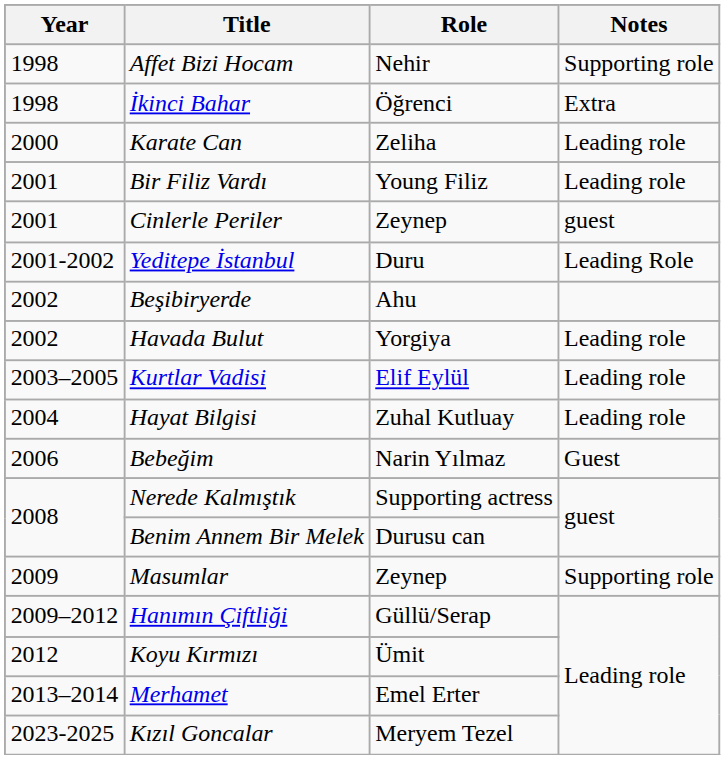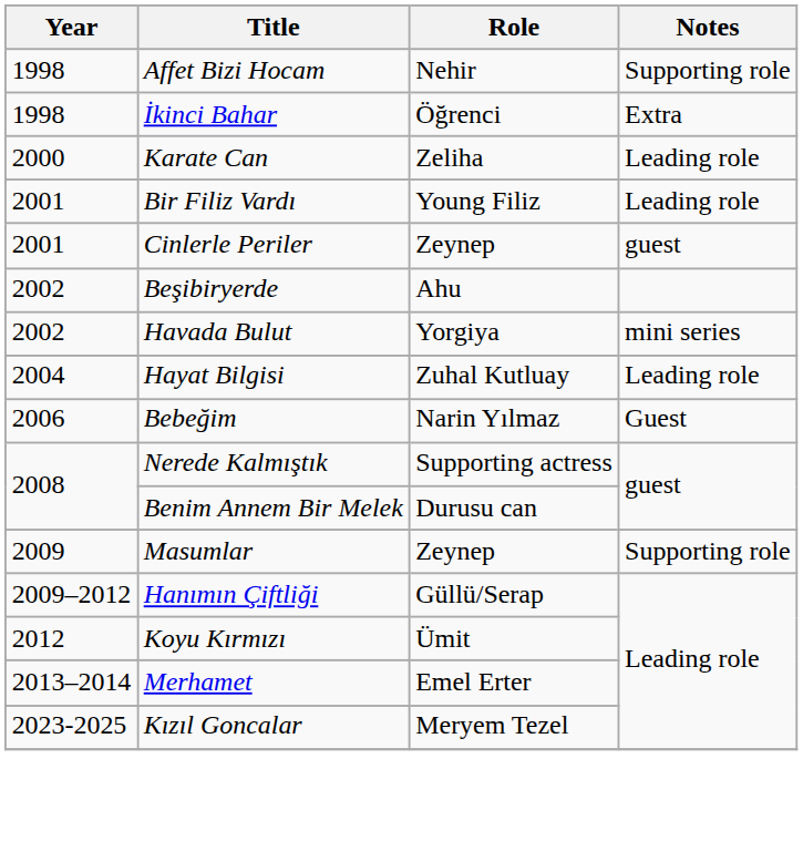 <table class="wikitable" style="font-size: 80%;">
 <tr>
 <th>Year</th>
 <th>Title</th>
 <th>Role</th>
 <th>Notes</th>
 </tr>
 <tr>
 <td>1998</td>
 <td><em>Affet Bizi Hocam</em></td>
 <td>Nehir</td>
 <td>Supporting role</td>
 </tr>
 <tr>
 <td>1998</td>
 <td><em><a href='#'>İkinci Bahar</a></em></td>
 <td>Öğrenci</td>
 <td>Extra</td>
 </tr>
 <tr>
 <td>2000</td>
 <td><em>Karate Can</em></td>
 <td>Zeliha</td>
 <td>Leading role</td>
 </tr>
 <tr>
 <td>2001</td>
 <td><em>Bir Filiz Vardı</em></td>
 <td>Young Filiz</td>
 <td>Leading role</td>
 </tr>
 <tr>
 <td>2001</td>
 <td><em>Cinlerle Periler</em></td>
 <td>Zeynep</td>
 <td>guest</td>
 </tr>
 <tr>
-<td>2001-2002</td>
-<td><em><a href='#'>Yeditepe İstanbul</a></em></td>
-<td>Duru</td>
-<td>Leading Role</td>
-</tr>
-<tr>
 <td>2002</td>
 <td><em>Beşibiryerde</em></td>
 <td>Ahu</td>
 <td></td>
 </tr>
 <tr>
 <td>2002</td>
 <td><em>Havada Bulut</em></td>
 <td>Yorgiya</td>
-<td>Leading role</td>
-</tr>
-<tr>
-<td>2003–2005</td>
-<td><em><a href='#'>Kurtlar Vadisi</a></em></td>
-<td><a href='#'>Elif Eylül</a></td>
-<td>Leading role</td>
+<td>mini series</td>
 </tr>
 <tr>
 <td>2004</td>
 <td><em>Hayat Bilgisi</em></td>
 <td>Zuhal Kutluay</td>
 <td>Leading role</td>
 </tr>
 <tr>
 <td>2006</td>
 <td><em>Bebeğim</em></td>
 <td>Narin Yılmaz</td>
 <td>Guest</td>
 </tr>
 <tr>
 <td rowspan="2">2008</td>
 <td><em>Nerede Kalmıştık</em></td>
 <td>Supporting actress</td>
 <td rowspan="2">guest</td>
 </tr>
 <tr>
 <td><em>Benim Annem Bir Melek</em></td>
 <td>Durusu can</td>
 </tr>
 <tr>
 <td>2009</td>
 <td><em>Masumlar</em></td>
 <td>Zeynep</td>
 <td>Supporting role</td>
 </tr>
 <tr>
 <td>2009–2012</td>
 <td><em><a href='#'>Hanımın Çiftliği</a></em></td>
 <td>Güllü/Serap</td>
 <td rowspan="4">Leading role</td>
 </tr>
 <tr>
 <td>2012</td>
 <td><em>Koyu Kırmızı</em></td>
 <td>Ümit</td>
 </tr>
 <tr>
 <td>2013–2014</td>
 <td><em><a href='#'>Merhamet</a></em></td>
 <td>Emel Erter</td>
 </tr>
 <tr>
 <td>2023-2025</td>
 <td><em>Kızıl Goncalar</em></td>
 <td>Meryem Tezel</td>
 </tr>
 <tr>
 </tr>
 </table>
